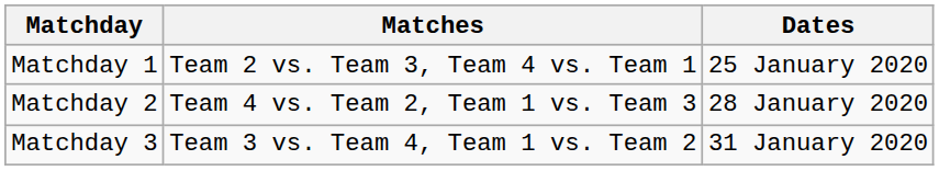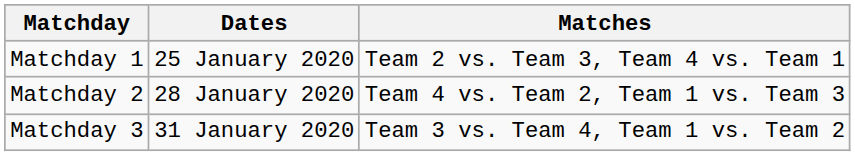 <table class="wikitable">
 <tr>
 <th>Matchday</th>
+<th>Dates</th>
 <th>Matches</th>
-<th>Dates</th>
 </tr>
 <tr>
 <td>Matchday 1</td>
+<td>25 January 2020</td>
 <td>Team 2 vs. Team 3, Team 4 vs. Team 1</td>
-<td>25 January 2020</td>
 </tr>
 <tr>
 <td>Matchday 2</td>
+<td>28 January 2020</td>
 <td>Team 4 vs. Team 2, Team 1 vs. Team 3</td>
-<td>28 January 2020</td>
 </tr>
 <tr>
 <td>Matchday 3</td>
+<td>31 January 2020</td>
 <td>Team 3 vs. Team 4, Team 1 vs. Team 2</td>
-<td>31 January 2020</td>
 </tr>
 </table>
